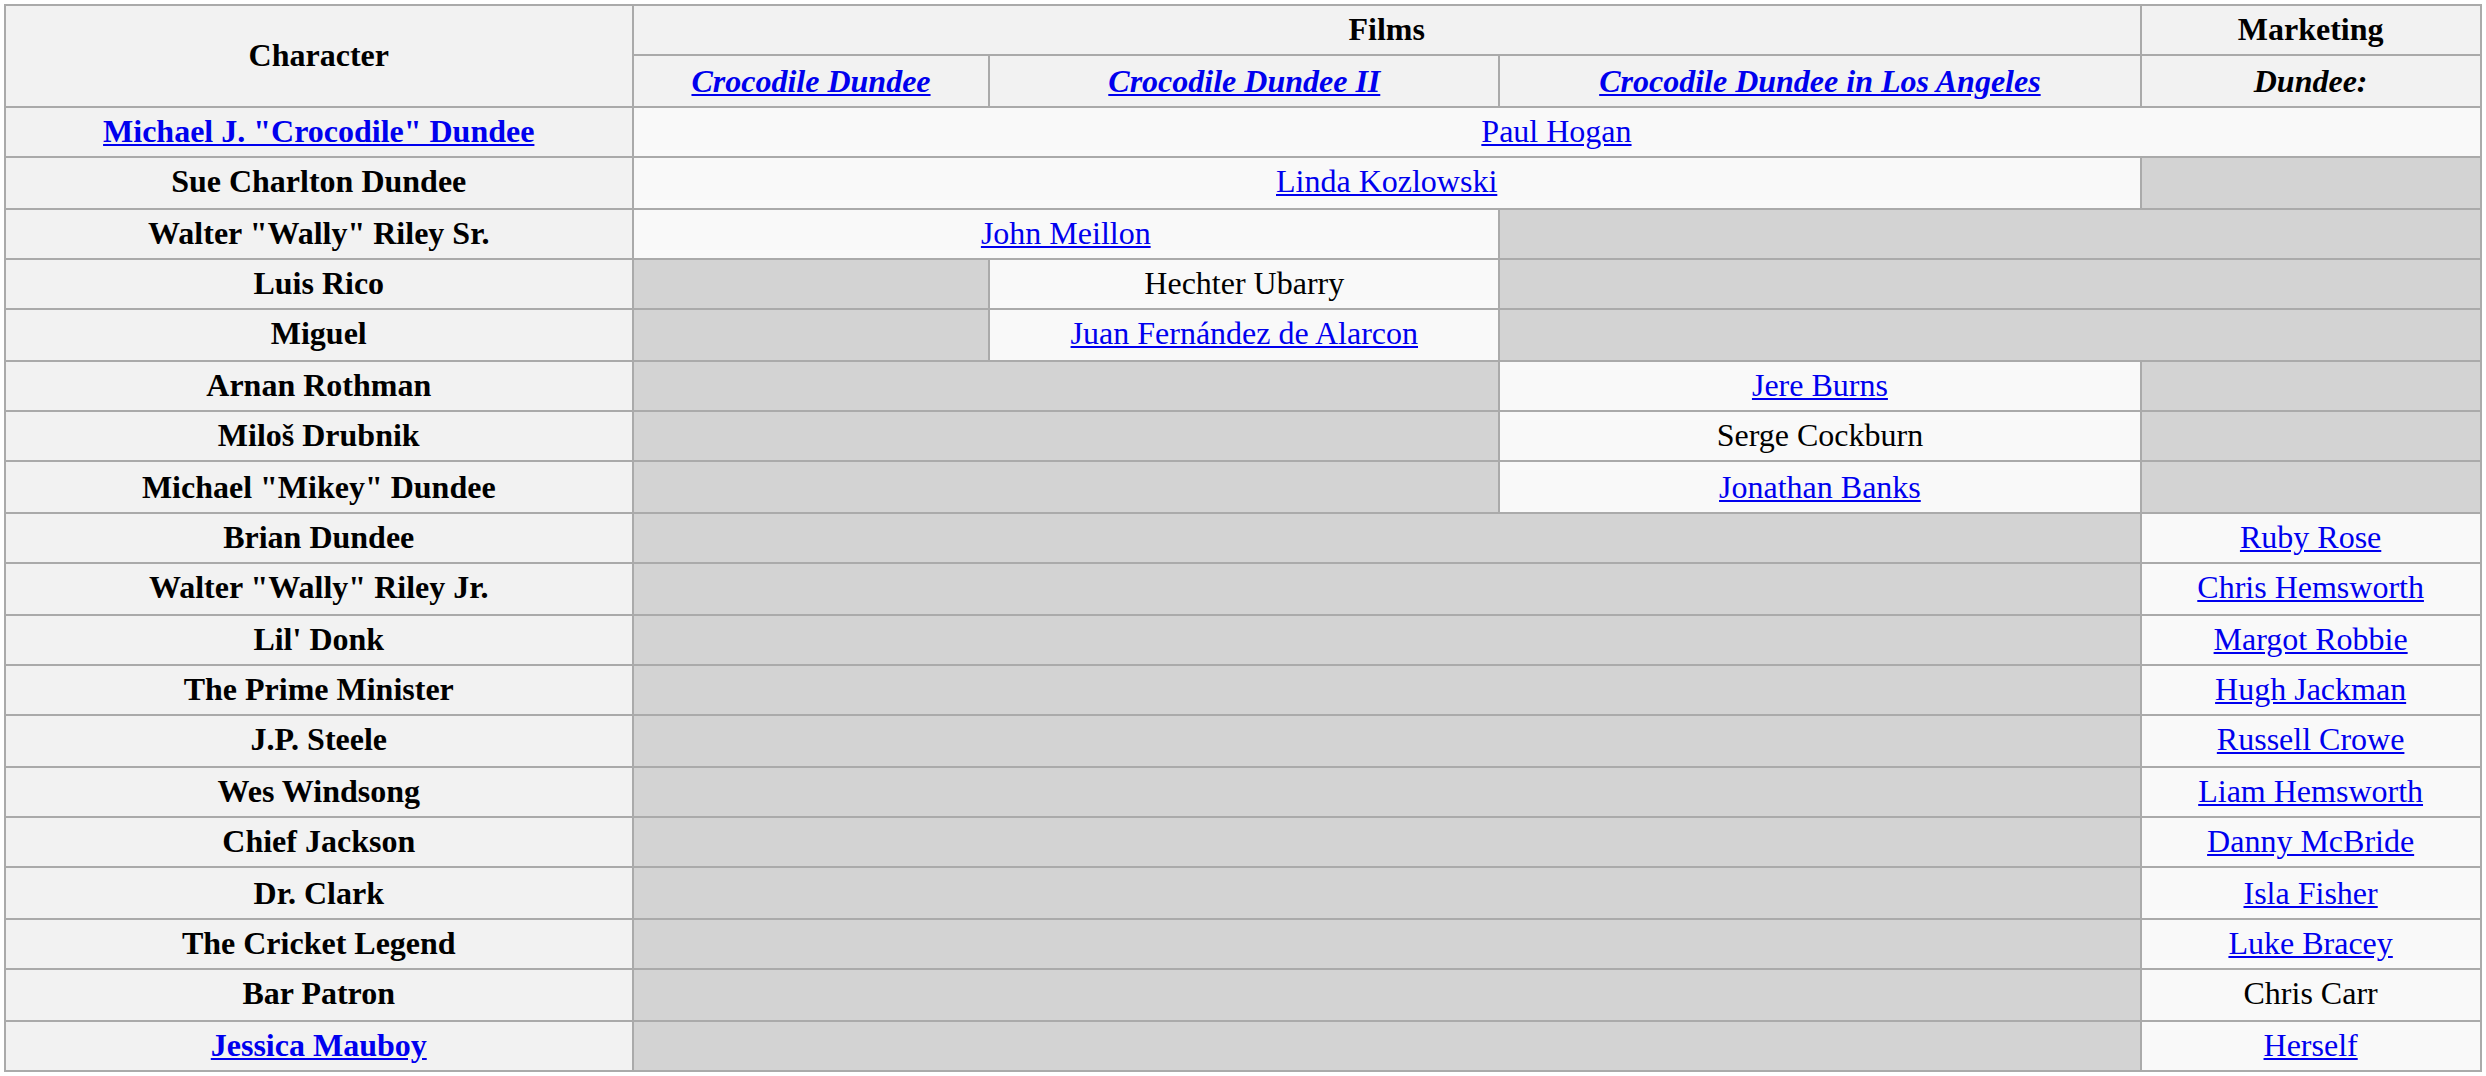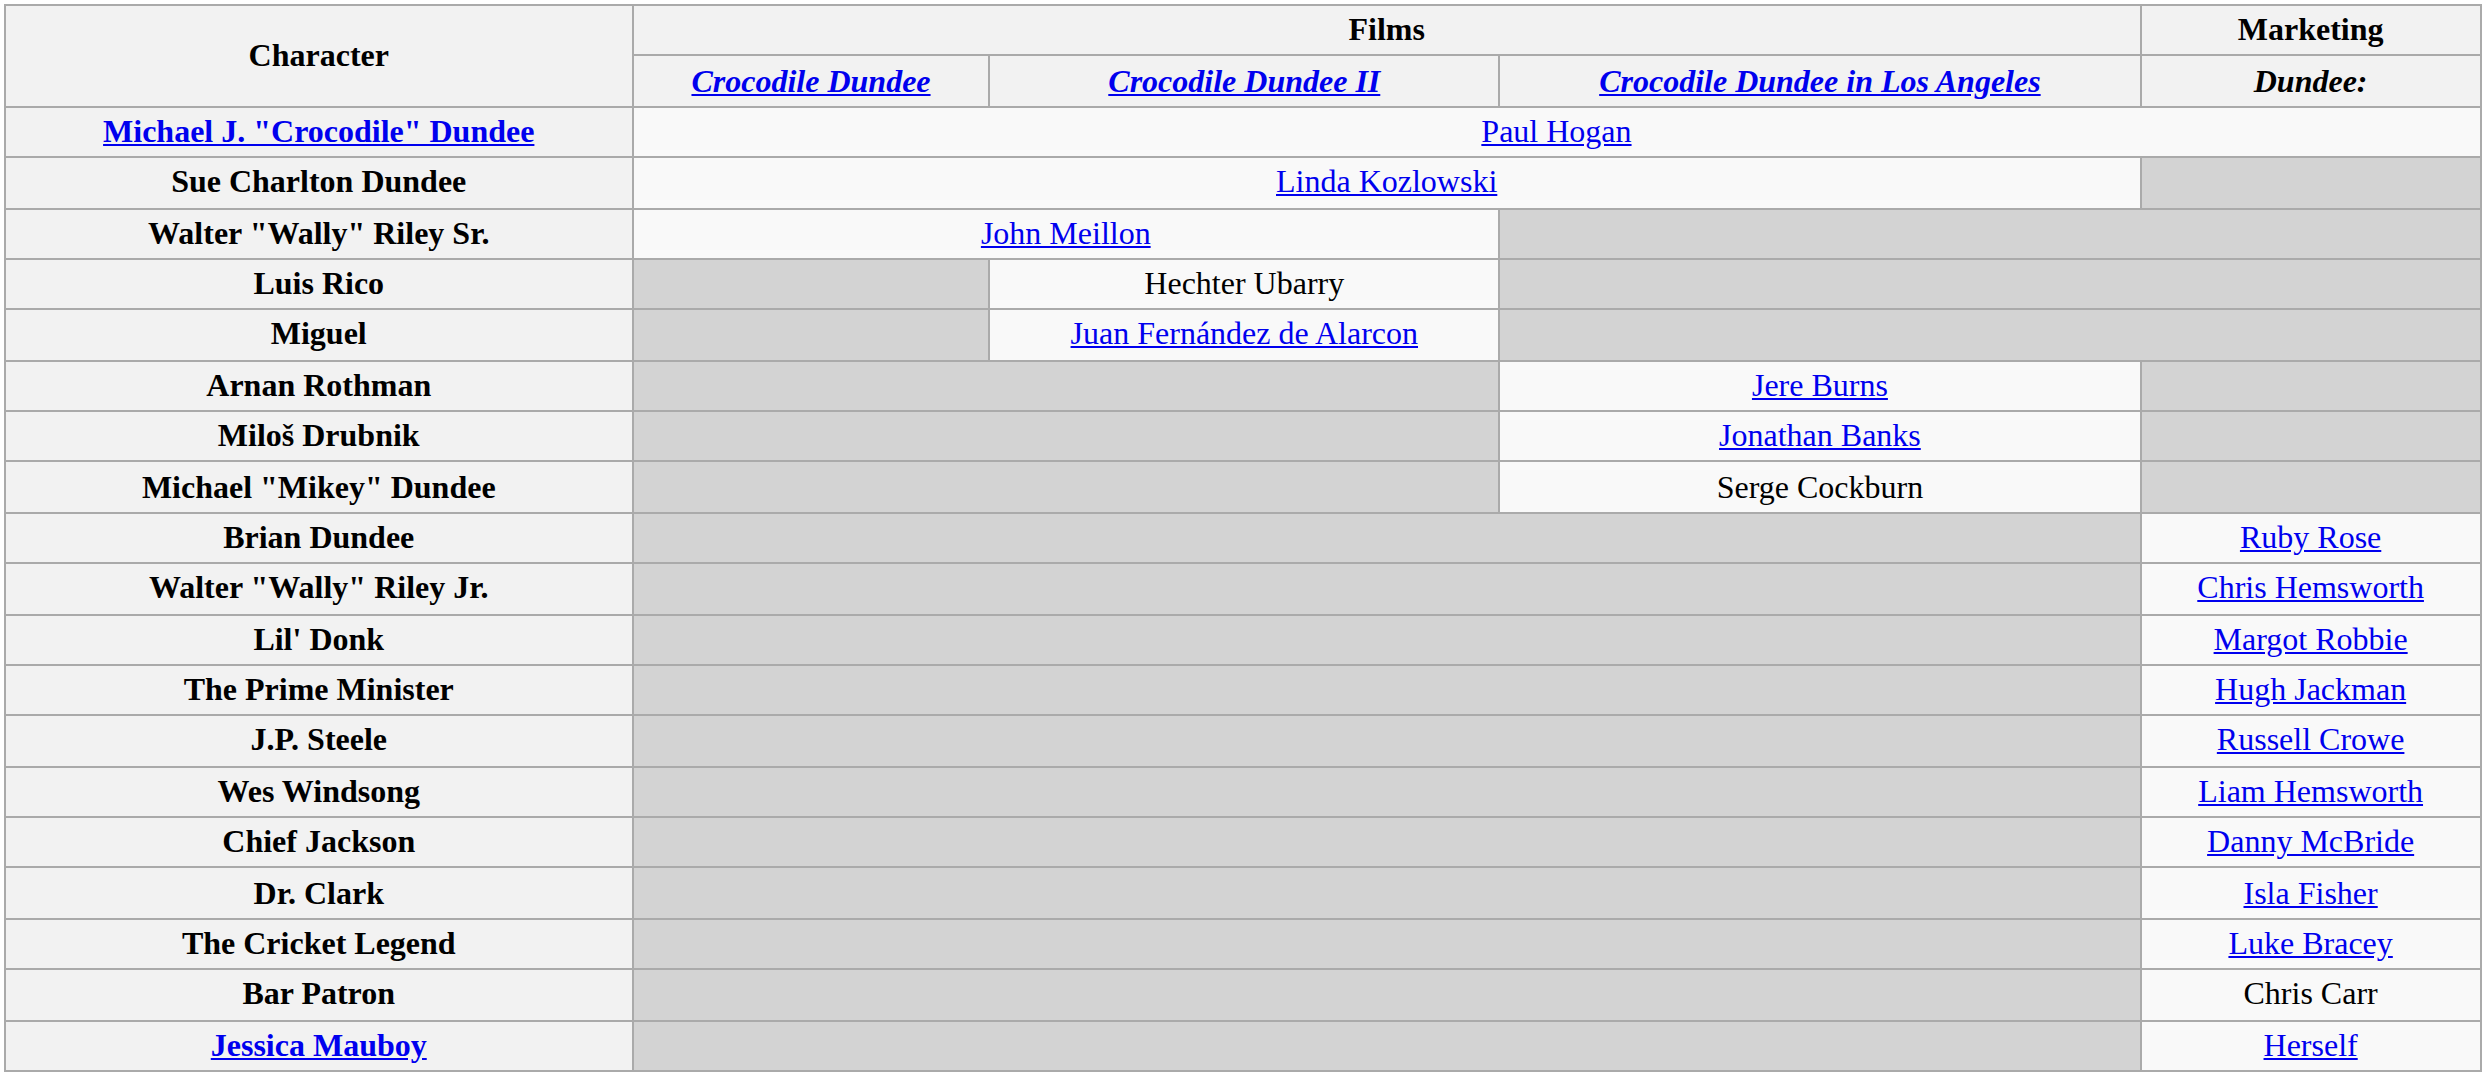 <table class="wikitable" style="text-align:center; width:98%;">
 <tr>
 <th rowspan="2">Character</th>
 <th colspan="3">Films</th>
 <th>Marketing</th>
 </tr>
 <tr>
 <th><em><a href='#'>Crocodile Dundee</a></em></th>
 <th><em><a href='#'>Crocodile Dundee II</a></em></th>
 <th><em><a href='#'>Crocodile Dundee in Los Angeles</a></em></th>
 <th><em>Dundee:<br></em></th>
 </tr>
 <tr>
 <th><a href='#'>Michael J. "Crocodile" Dundee</a></th>
 <td colspan="4"><a href='#'>Paul Hogan</a></td>
 </tr>
 <tr>
 <th>Sue Charlton Dundee</th>
 <td colspan="3"><a href='#'>Linda Kozlowski</a></td>
 <td style="background:#d3d3d3;"></td>
 </tr>
 <tr>
 <th>Walter "Wally" Riley Sr.</th>
 <td colspan="2"><a href='#'>John Meillon</a></td>
 <td colspan="2" style="background:#d3d3d3;"></td>
 </tr>
 <tr>
 <th>Luis Rico</th>
 <td style="background:#d3d3d3;"></td>
 <td>Hechter Ubarry</td>
 <td colspan="2" style="background:#d3d3d3;"></td>
 </tr>
 <tr>
 <th>Miguel</th>
 <td style="background:#d3d3d3;"></td>
 <td><a href='#'>Juan Fernández de Alarcon</a></td>
 <td colspan="2" style="background:#d3d3d3;"></td>
 </tr>
 <tr>
 <th>Arnan Rothman</th>
 <td colspan="2" style="background:#d3d3d3;"></td>
 <td><a href='#'>Jere Burns</a></td>
 <td style="background:#d3d3d3;"></td>
 </tr>
 <tr>
 <th>Miloš Drubnik</th>
 <td colspan="2" style="background:#d3d3d3;"></td>
-<td>Serge Cockburn</td>
+<td><a href='#'>Jonathan Banks</a></td>
 <td style="background:#d3d3d3;"></td>
 </tr>
 <tr>
 <th>Michael "Mikey" Dundee</th>
 <td colspan="2" style="background:#d3d3d3;"></td>
-<td><a href='#'>Jonathan Banks</a></td>
+<td>Serge Cockburn</td>
 <td style="background:#d3d3d3;"></td>
 </tr>
 <tr>
 <th>Brian Dundee</th>
 <td colspan="3" style="background:#d3d3d3;"></td>
 <td><a href='#'>Ruby Rose</a></td>
 </tr>
 <tr>
 <th>Walter "Wally" Riley Jr.</th>
 <td colspan="3" style="background:#d3d3d3;"></td>
 <td><a href='#'>Chris Hemsworth</a></td>
 </tr>
 <tr>
 <th>Lil' Donk</th>
 <td colspan="3" style="background:#d3d3d3;"></td>
 <td><a href='#'>Margot Robbie</a></td>
 </tr>
 <tr>
 <th>The Prime Minister</th>
 <td colspan="3" style="background:#d3d3d3;"></td>
 <td><a href='#'>Hugh Jackman</a></td>
 </tr>
 <tr>
 <th>J.P. Steele</th>
 <td colspan="3" style="background:#d3d3d3;"></td>
 <td><a href='#'>Russell Crowe</a></td>
 </tr>
 <tr>
 <th>Wes Windsong</th>
 <td colspan="3" style="background:#d3d3d3;"></td>
 <td><a href='#'>Liam Hemsworth</a></td>
 </tr>
 <tr>
 <th>Chief Jackson</th>
 <td colspan="3" style="background:#d3d3d3;"></td>
 <td><a href='#'>Danny McBride</a></td>
 </tr>
 <tr>
 <th>Dr. Clark</th>
 <td colspan="3" style="background:#d3d3d3;"></td>
 <td><a href='#'>Isla Fisher</a></td>
 </tr>
 <tr>
 <th>The Cricket Legend</th>
 <td colspan="3" style="background:#d3d3d3;"></td>
 <td><a href='#'>Luke Bracey</a></td>
 </tr>
 <tr>
 <th>Bar Patron</th>
 <td colspan="3" style="background:#d3d3d3;"></td>
 <td>Chris Carr</td>
 </tr>
 <tr>
 <th><a href='#'>Jessica Mauboy</a></th>
 <td colspan="3" style="background:#d3d3d3;"></td>
 <td><a href='#'>Herself</a></td>
 </tr>
 </table>
